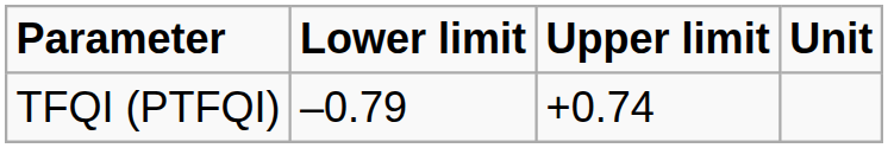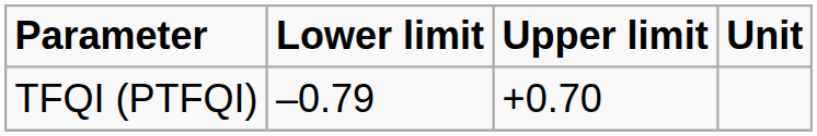 <table class="wikitable">
 <tr>
 <td><strong>Parameter</strong></td>
 <td><strong>Lower limit</strong></td>
 <td><strong>Upper limit</strong></td>
 <td><strong>Unit</strong></td>
 </tr>
 <tr>
 <td>TFQI (PTFQI)</td>
 <td>–0.79</td>
-<td>+0.74</td>
+<td>+0.70</td>
 <td></td>
 </tr>
 <tr>
 </tr>
 </table>
